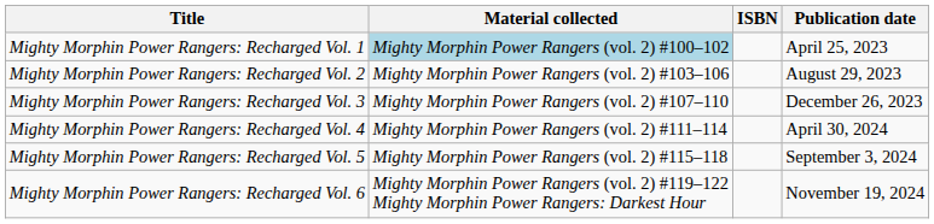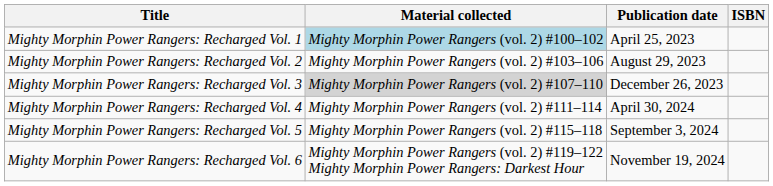 <table class="wikitable">
 <tr>
 <th>Title</th>
 <th>Material collected</th>
+<th>Publication date</th>
 <th>ISBN</th>
-<th>Publication date</th>
 </tr>
 <tr>
 <td><em>Mighty Morphin Power Rangers: Recharged Vol. 1</em></td>
 <td style="background: lightblue;"><em>Mighty Morphin Power Rangers</em> (vol. 2) #100–102</td>
+<td>April 25, 2023</td>
 <td></td>
-<td>April 25, 2023</td>
 </tr>
 <tr>
 <td><em>Mighty Morphin Power Rangers: Recharged Vol. 2</em></td>
 <td><em>Mighty Morphin Power Rangers</em> (vol. 2) #103–106</td>
+<td>August 29, 2023</td>
 <td></td>
-<td>August 29, 2023</td>
 </tr>
 <tr>
 <td><em>Mighty Morphin Power Rangers: Recharged Vol. 3</em></td>
-<td><em>Mighty Morphin Power Rangers</em> (vol. 2) #107–110</td>
+<td style="background: lightgrey;"><em>Mighty Morphin Power Rangers</em> (vol. 2) #107–110</td>
+<td>December 26, 2023</td>
 <td></td>
-<td>December 26, 2023</td>
 </tr>
 <tr>
 <td><em>Mighty Morphin Power Rangers: Recharged Vol. 4</em></td>
 <td><em>Mighty Morphin Power Rangers</em> (vol. 2) #111–114</td>
+<td>April 30, 2024</td>
 <td></td>
-<td>April 30, 2024</td>
 </tr>
 <tr>
 <td><em>Mighty Morphin Power Rangers: Recharged Vol. 5</em></td>
 <td><em>Mighty Morphin Power Rangers</em> (vol. 2) #115–118</td>
+<td>September 3, 2024</td>
 <td></td>
-<td>September 3, 2024</td>
 </tr>
 <tr>
 <td><em>Mighty Morphin Power Rangers: Recharged Vol. 6</em></td>
 <td><em>Mighty Morphin Power Rangers</em> (vol. 2) #119–122<br><em>Mighty Morphin Power Rangers: Darkest Hour</em></td>
+<td>November 19, 2024</td>
 <td></td>
-<td>November 19, 2024</td>
 </tr>
 </table>
